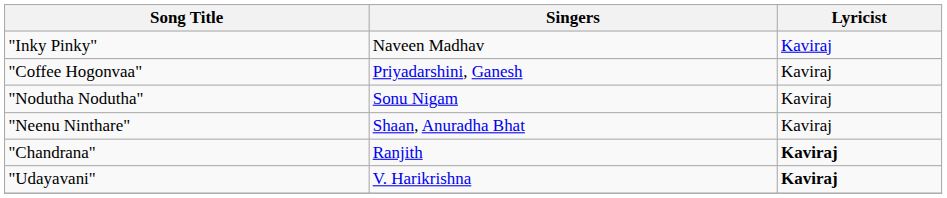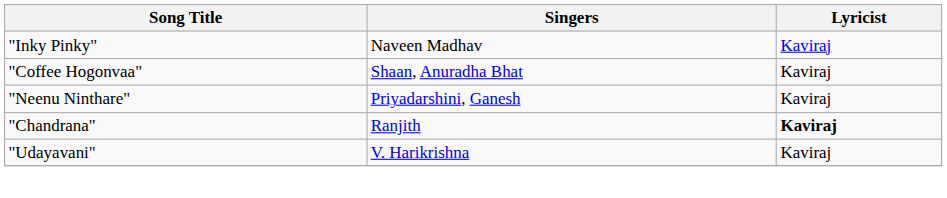 <table class="wikitable" width="70%">
 <tr>
 <th>Song Title</th>
 <th>Singers</th>
 <th>Lyricist</th>
 </tr>
 <tr>
 <td>"Inky Pinky"</td>
 <td>Naveen Madhav</td>
 <td><a href='#'>Kaviraj</a></td>
 </tr>
 <tr>
 <td>"Coffee Hogonvaa"</td>
-<td><a href='#'>Priyadarshini</a>, <a href='#'>Ganesh</a></td>
-<td>Kaviraj</td>
-</tr>
-<tr>
-<td>"Nodutha Nodutha"</td>
-<td><a href='#'>Sonu Nigam</a></td>
+<td><a href='#'>Shaan</a>, <a href='#'>Anuradha Bhat</a></td>
 <td>Kaviraj</td>
 </tr>
 <tr>
 <td>"Neenu Ninthare"</td>
-<td><a href='#'>Shaan</a>, <a href='#'>Anuradha Bhat</a></td>
+<td><a href='#'>Priyadarshini</a>, <a href='#'>Ganesh</a></td>
 <td>Kaviraj</td>
 </tr>
 <tr>
 <td>"Chandrana"</td>
 <td><a href='#'>Ranjith</a></td>
 <td><strong>Kaviraj</strong></td>
 </tr>
 <tr>
 <td>"Udayavani"</td>
 <td><a href='#'>V. Harikrishna</a></td>
-<td><strong>Kaviraj</strong></td>
+<td>Kaviraj</td>
 </tr>
 <tr>
 </tr>
 </table>
